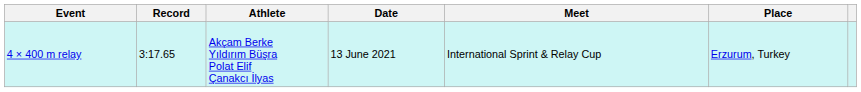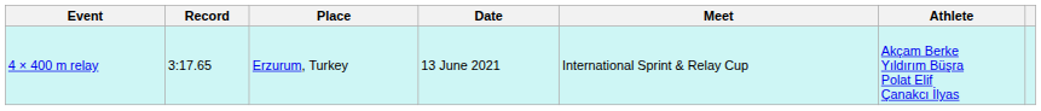 <table class="wikitable" style="font-size: 95%; width: 95%;">
 <tr>
 <th>Event</th>
 <th>Record</th>
-<th>Athlete</th>
+<th>Place</th>
 <th>Date</th>
 <th>Meet</th>
-<th>Place</th>
+<th>Athlete</th>
 <th></th>
 </tr>
 <tr bgcolor=#CEF6F5>
 <td><a href='#'>4 × 400 m relay</a></td>
 <td>3:17.65 </td>
-<td><br><a href='#'>Akçam Berke</a><br><a href='#'>Yıldırım Büşra</a><br><a href='#'>Polat Elif</a><br><a href='#'>Çanakcı İlyas</a></td>
+<td><a href='#'>Erzurum</a>, Turkey</td>
 <td>13 June 2021</td>
 <td>International Sprint & Relay Cup</td>
-<td><a href='#'>Erzurum</a>, Turkey</td>
+<td><br><a href='#'>Akçam Berke</a><br><a href='#'>Yıldırım Büşra</a><br><a href='#'>Polat Elif</a><br><a href='#'>Çanakcı İlyas</a></td>
 <td></td>
 </tr>
 </table>
